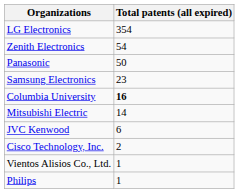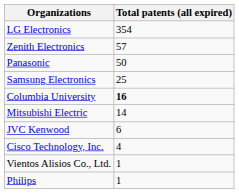 <table class="wikitable">
 <tr>
 <th>Organizations</th>
 <th>Total patents (all expired)</th>
 </tr>
 <tr>
 <td><a href='#'>LG Electronics</a></td>
 <td>354</td>
 </tr>
 <tr>
 <td><a href='#'>Zenith Electronics</a></td>
-<td>54</td>
+<td>57</td>
 </tr>
 <tr>
 <td><a href='#'>Panasonic</a></td>
 <td>50</td>
 </tr>
 <tr>
 <td><a href='#'>Samsung Electronics</a></td>
-<td>23</td>
+<td>25</td>
 </tr>
 <tr>
 <td><a href='#'>Columbia University</a></td>
 <td><strong>16</strong></td>
 </tr>
 <tr>
 <td><a href='#'>Mitsubishi Electric</a></td>
 <td>14</td>
 </tr>
 <tr>
 <td><a href='#'>JVC Kenwood</a></td>
 <td>6</td>
 </tr>
 <tr>
 <td><a href='#'>Cisco Technology, Inc.</a></td>
-<td>2</td>
+<td>4</td>
 </tr>
 <tr>
 <td>Vientos Alisios Co., Ltd.</td>
 <td>1</td>
 </tr>
 <tr>
 <td><a href='#'>Philips</a></td>
 <td>1</td>
 </tr>
 </table>
